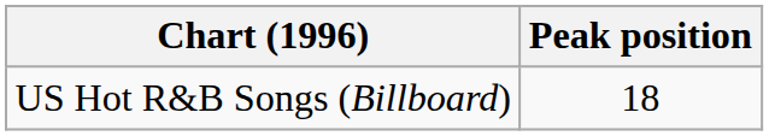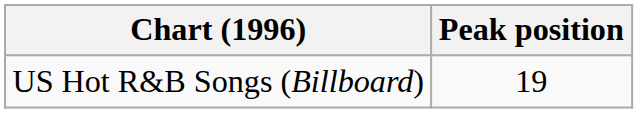 <table class="wikitable">
 <tr>
 <th>Chart (1996)</th>
 <th>Peak position</th>
 </tr>
 <tr>
 <td>US Hot R&B Songs (<em>Billboard</em>)</td>
-<td align="center">18</td>
+<td align="center">19</td>
 </tr>
 </table>
